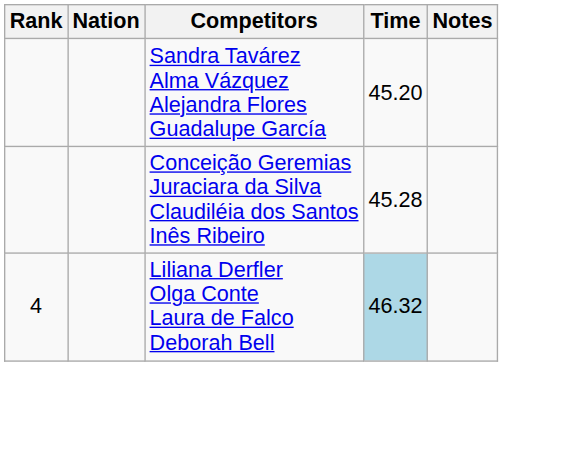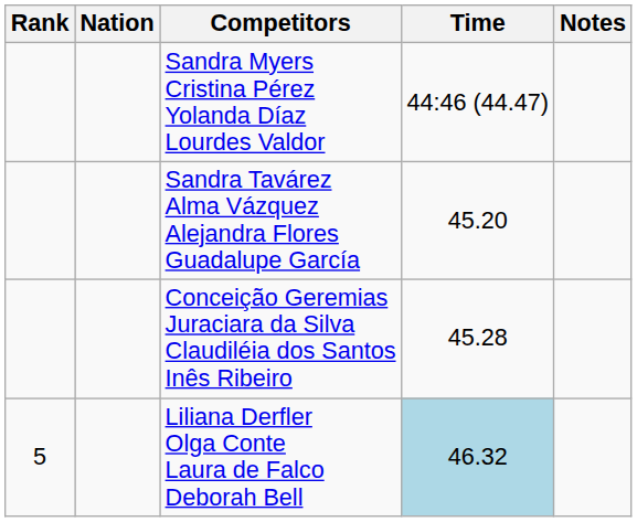 <table class="wikitable sortable" style="text-align:center">
 <tr>
 <th>Rank</th>
 <th>Nation</th>
 <th>Competitors</th>
 <th>Time</th>
 <th>Notes</th>
+</tr>
+<tr>
+<td align=center></td>
+<td align=left></td>
+<td align=left><a href='#'>Sandra Myers</a><br><a href='#'>Cristina Pérez</a><br><a href='#'>Yolanda Díaz</a><br><a href='#'>Lourdes Valdor</a></td>
+<td>44:46 (44.47)</td>
+<td></td>
 </tr>
 <tr>
 <td align=center></td>
 <td align=left></td>
 <td align=left><a href='#'>Sandra Tavárez</a><br><a href='#'>Alma Vázquez</a><br><a href='#'>Alejandra Flores</a><br><a href='#'>Guadalupe García</a></td>
 <td>45.20</td>
 <td></td>
 </tr>
 <tr>
 <td align=center></td>
 <td align=left></td>
 <td align=left><a href='#'>Conceição Geremias</a><br><a href='#'>Juraciara da Silva</a><br><a href='#'>Claudiléia dos Santos</a><br><a href='#'>Inês Ribeiro</a></td>
 <td>45.28</td>
 <td></td>
 </tr>
 <tr>
-<td align=center>4</td>
+<td align=center>5</td>
 <td align=left></td>
 <td align=left><a href='#'>Liliana Derfler</a><br><a href='#'>Olga Conte</a><br><a href='#'>Laura de Falco</a><br><a href='#'>Deborah Bell</a></td>
 <td style="background: lightblue;">46.32</td>
 <td></td>
 </tr>
 </table>
